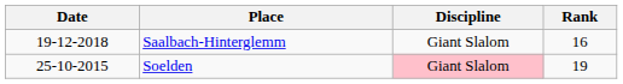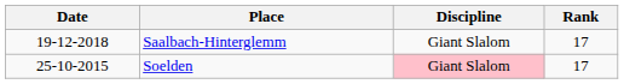 <table class="wikitable" width=40% style="font-size:100%; text-align:center;">
 <tr>
 <th>Date</th>
 <th>Place</th>
 <th>Discipline</th>
 <th>Rank</th>
 </tr>
 <tr>
 <td>19-12-2018</td>
 <td align=left> <a href='#'>Saalbach-Hinterglemm</a></td>
 <td>Giant Slalom</td>
-<td>16</td>
+<td>17</td>
 </tr>
 <tr>
 <td>25-10-2015</td>
 <td align=left> <a href='#'>Soelden</a></td>
 <td style="background: pink;">Giant Slalom</td>
-<td>19</td>
+<td>17</td>
 </tr>
 </table>
